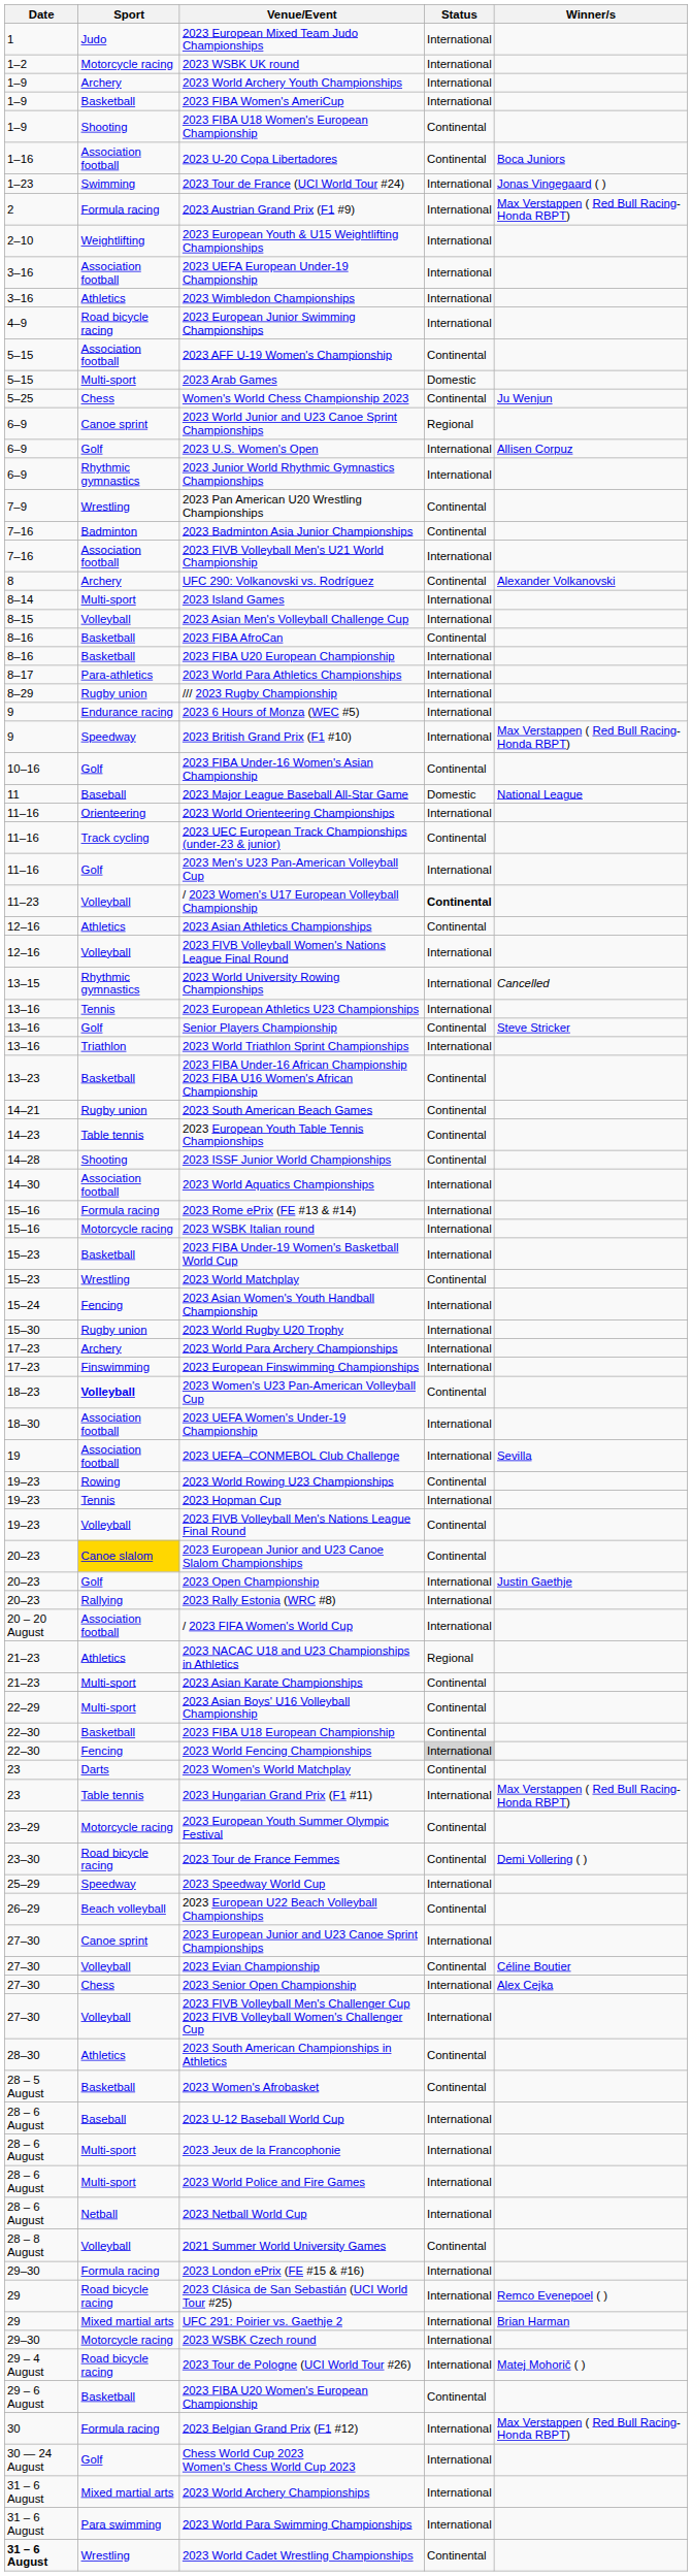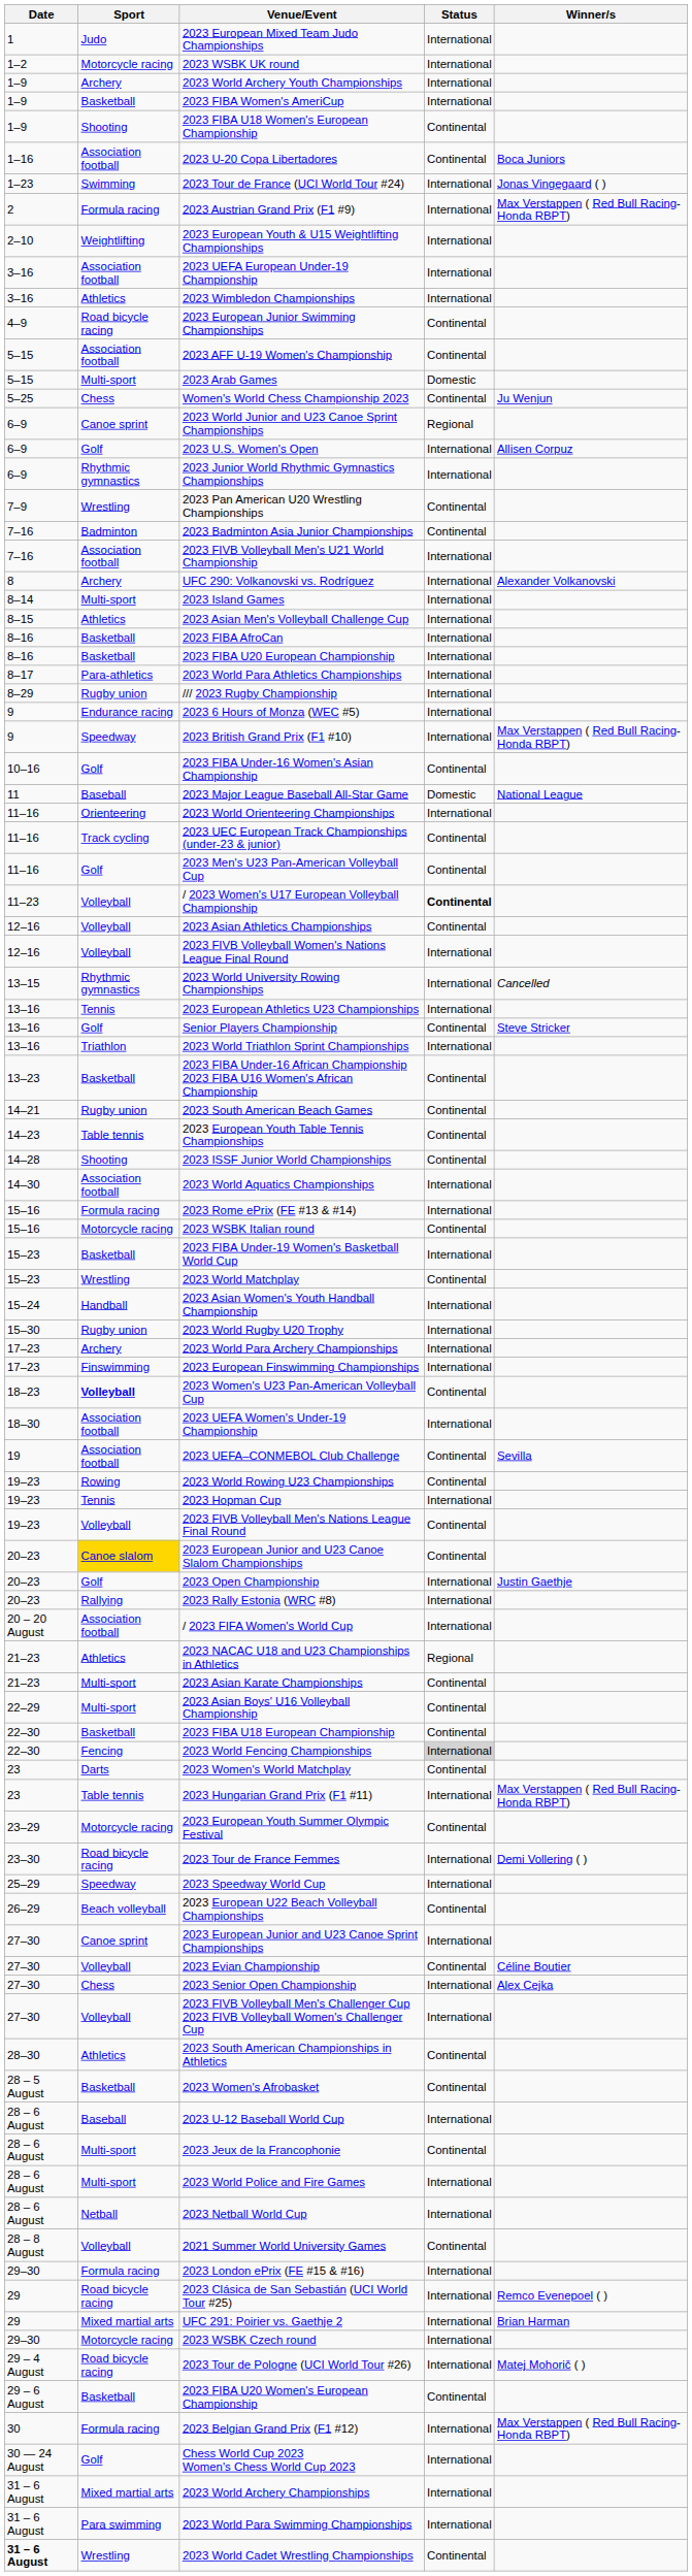 <table class="wikitable source" style="font-size:95%; width: 100%">
 <tr>
 <th>Date</th>
 <th>Sport</th>
 <th>Venue/Event</th>
 <th>Status</th>
 <th>Winner/s</th>
 </tr>
 <tr>
 <td>1</td>
 <td><a href='#'>Judo</a></td>
 <td> <a href='#'>2023 European Mixed Team Judo Championships</a></td>
 <td>International</td>
 <td></td>
 </tr>
 <tr>
 <td>1–2</td>
 <td><a href='#'>Motorcycle racing</a></td>
 <td> <a href='#'>2023 WSBK UK round</a></td>
 <td>International</td>
 <td></td>
 </tr>
 <tr>
 <td>1–9</td>
 <td><a href='#'>Archery</a></td>
 <td> <a href='#'>2023 World Archery Youth Championships</a></td>
 <td>International</td>
 <td></td>
 </tr>
 <tr>
 <td>1–9</td>
 <td><a href='#'>Basketball</a></td>
 <td> <a href='#'>2023 FIBA Women's AmeriCup</a></td>
 <td>International</td>
 <td></td>
 </tr>
 <tr>
 <td>1–9</td>
 <td><a href='#'>Shooting</a></td>
 <td> <a href='#'>2023 FIBA U18 Women's European Championship</a></td>
 <td>Continental</td>
 <td></td>
 </tr>
 <tr>
 <td>1–16</td>
 <td><a href='#'>Association football</a></td>
 <td> <a href='#'>2023 U-20 Copa Libertadores</a></td>
 <td>Continental</td>
 <td> <a href='#'>Boca Juniors</a></td>
 </tr>
 <tr>
 <td>1–23</td>
 <td><a href='#'>Swimming</a></td>
 <td> <a href='#'>2023 Tour de France</a> (<a href='#'>UCI World Tour</a> #24)</td>
 <td>International</td>
 <td> <a href='#'>Jonas Vingegaard</a> ( )</td>
 </tr>
 <tr>
 <td>2</td>
 <td><a href='#'>Formula racing</a></td>
 <td> <a href='#'>2023 Austrian Grand Prix</a> (<a href='#'>F1</a> #9)</td>
 <td>International</td>
 <td> <a href='#'>Max Verstappen</a> ( <a href='#'>Red Bull Racing</a>-<a href='#'>Honda RBPT</a>)</td>
 </tr>
 <tr>
 <td>2–10</td>
 <td><a href='#'>Weightlifting</a></td>
 <td> <a href='#'>2023 European Youth & U15 Weightlifting Championships</a></td>
 <td>International</td>
 <td></td>
 </tr>
 <tr>
 <td>3–16</td>
 <td><a href='#'>Association football</a></td>
 <td> <a href='#'>2023 UEFA European Under-19 Championship</a></td>
 <td>International</td>
 <td></td>
 </tr>
 <tr>
 <td>3–16</td>
 <td><a href='#'>Athletics</a></td>
 <td> <a href='#'>2023 Wimbledon Championships</a></td>
 <td>International</td>
 <td></td>
 </tr>
 <tr>
 <td>4–9</td>
 <td><a href='#'>Road bicycle racing</a></td>
 <td> <a href='#'>2023 European Junior Swimming Championships</a></td>
-<td>International</td>
+<td>Continental</td>
 <td></td>
 </tr>
 <tr>
 <td>5–15</td>
 <td><a href='#'>Association football</a></td>
 <td> <a href='#'>2023 AFF U-19 Women's Championship</a></td>
 <td>Continental</td>
 <td></td>
 </tr>
 <tr>
 <td>5–15</td>
 <td><a href='#'>Multi-sport</a></td>
 <td> <a href='#'>2023 Arab Games</a></td>
 <td>Domestic</td>
 <td></td>
 </tr>
 <tr>
 <td>5–25</td>
 <td><a href='#'>Chess</a></td>
 <td> <a href='#'>Women's World Chess Championship 2023</a></td>
 <td>Continental</td>
 <td> <a href='#'>Ju Wenjun</a></td>
 </tr>
 <tr>
 <td>6–9</td>
 <td><a href='#'>Canoe sprint</a></td>
 <td> <a href='#'>2023 World Junior and U23 Canoe Sprint Championships</a></td>
 <td>Regional</td>
 <td></td>
 </tr>
 <tr>
 <td>6–9</td>
 <td><a href='#'>Golf</a></td>
 <td> <a href='#'>2023 U.S. Women's Open</a></td>
 <td>International</td>
 <td> <a href='#'>Allisen Corpuz</a></td>
 </tr>
 <tr>
 <td>6–9</td>
 <td><a href='#'>Rhythmic gymnastics</a></td>
 <td> <a href='#'>2023 Junior World Rhythmic Gymnastics Championships</a></td>
 <td>International</td>
 <td></td>
 </tr>
 <tr>
 <td>7–9</td>
 <td><a href='#'>Wrestling</a></td>
 <td> 2023 Pan American U20 Wrestling Championships</td>
 <td>Continental</td>
 <td></td>
 </tr>
 <tr>
 <td>7–16</td>
 <td><a href='#'>Badminton</a></td>
 <td> <a href='#'>2023 Badminton Asia Junior Championships</a></td>
 <td>Continental</td>
 <td></td>
 </tr>
 <tr>
 <td>7–16</td>
 <td><a href='#'>Association football</a></td>
 <td> <a href='#'>2023 FIVB Volleyball Men's U21 World Championship</a></td>
 <td>International</td>
 <td></td>
 </tr>
 <tr>
 <td>8</td>
 <td><a href='#'>Archery</a></td>
 <td> <a href='#'>UFC 290: Volkanovski vs. Rodríguez</a></td>
-<td>Continental</td>
+<td>International</td>
 <td> <a href='#'>Alexander Volkanovski</a></td>
 </tr>
 <tr>
 <td>8–14</td>
 <td><a href='#'>Multi-sport</a></td>
 <td> <a href='#'>2023 Island Games</a></td>
 <td>International</td>
 <td></td>
 </tr>
 <tr>
 <td>8–15</td>
-<td><a href='#'>Volleyball</a></td>
+<td><a href='#'>Athletics</a></td>
 <td> <a href='#'>2023 Asian Men's Volleyball Challenge Cup</a></td>
 <td>International</td>
 <td></td>
 </tr>
 <tr>
 <td>8–16</td>
 <td><a href='#'>Basketball</a></td>
 <td> <a href='#'>2023 FIBA AfroCan</a></td>
-<td>Continental</td>
+<td>International</td>
 <td></td>
 </tr>
 <tr>
 <td>8–16</td>
 <td><a href='#'>Basketball</a></td>
 <td> <a href='#'>2023 FIBA U20 European Championship</a></td>
 <td>International</td>
 <td></td>
 </tr>
 <tr>
 <td>8–17</td>
 <td><a href='#'>Para-athletics</a></td>
 <td> <a href='#'>2023 World Para Athletics Championships</a></td>
 <td>International</td>
 <td></td>
 </tr>
 <tr>
 <td>8–29</td>
 <td><a href='#'>Rugby union</a></td>
 <td>/// <a href='#'>2023 Rugby Championship</a></td>
 <td>International</td>
 <td></td>
 </tr>
 <tr>
 <td>9</td>
 <td><a href='#'>Endurance racing</a></td>
 <td> <a href='#'>2023 6 Hours of Monza</a> (<a href='#'>WEC</a> #5)</td>
 <td>International</td>
 <td></td>
 </tr>
 <tr>
 <td>9</td>
 <td><a href='#'>Speedway</a></td>
 <td> <a href='#'>2023 British Grand Prix</a> (<a href='#'>F1</a> #10)</td>
 <td>International</td>
 <td> <a href='#'>Max Verstappen</a> ( <a href='#'>Red Bull Racing</a>-<a href='#'>Honda RBPT</a>)</td>
 </tr>
 <tr>
 <td>10–16</td>
 <td><a href='#'>Golf</a></td>
 <td> <a href='#'>2023 FIBA Under-16 Women's Asian Championship</a></td>
 <td>Continental</td>
 <td></td>
 </tr>
 <tr>
 <td>11</td>
 <td><a href='#'>Baseball</a></td>
 <td> <a href='#'>2023 Major League Baseball All-Star Game</a></td>
 <td>Domestic</td>
 <td><a href='#'>National League</a></td>
 </tr>
 <tr>
 <td>11–16</td>
 <td><a href='#'>Orienteering</a></td>
 <td> <a href='#'>2023 World Orienteering Championships</a></td>
 <td>International</td>
 <td></td>
 </tr>
 <tr>
 <td>11–16</td>
 <td><a href='#'>Track cycling</a></td>
 <td> <a href='#'>2023 UEC European Track Championships (under-23 & junior)</a></td>
 <td>Continental</td>
 <td></td>
 </tr>
 <tr>
 <td>11–16</td>
 <td><a href='#'>Golf</a></td>
 <td> <a href='#'>2023 Men's U23 Pan-American Volleyball Cup</a></td>
-<td>International</td>
+<td>Continental</td>
 <td></td>
 </tr>
 <tr>
 <td>11–23</td>
 <td><a href='#'>Volleyball</a></td>
 <td>/ <a href='#'>2023 Women's U17 European Volleyball Championship</a></td>
 <td><strong>Continental</strong></td>
 <td></td>
 </tr>
 <tr>
 <td>12–16</td>
-<td><a href='#'>Athletics</a></td>
+<td><a href='#'>Volleyball</a></td>
 <td> <a href='#'>2023 Asian Athletics Championships</a></td>
 <td>Continental</td>
 <td></td>
 </tr>
 <tr>
 <td>12–16</td>
 <td><a href='#'>Volleyball</a></td>
 <td> <a href='#'>2023 FIVB Volleyball Women's Nations League Final Round</a></td>
 <td>International</td>
 <td></td>
 </tr>
 <tr>
 <td>13–15</td>
 <td><a href='#'>Rhythmic gymnastics</a></td>
 <td> <a href='#'>2023 World University Rowing Championships</a></td>
 <td>International</td>
 <td><em>Cancelled</em></td>
 </tr>
 <tr>
 <td>13–16</td>
 <td><a href='#'>Tennis</a></td>
 <td> <a href='#'>2023 European Athletics U23 Championships</a></td>
 <td>International</td>
 <td></td>
 </tr>
 <tr>
 <td>13–16</td>
 <td><a href='#'>Golf</a></td>
 <td> <a href='#'>Senior Players Championship</a></td>
 <td>Continental</td>
 <td> <a href='#'>Steve Stricker</a></td>
 </tr>
 <tr>
 <td>13–16</td>
 <td><a href='#'>Triathlon</a></td>
 <td> <a href='#'>2023 World Triathlon Sprint Championships</a></td>
 <td>International</td>
 <td></td>
 </tr>
 <tr>
 <td>13–23</td>
 <td><a href='#'>Basketball</a></td>
 <td> <a href='#'>2023 FIBA Under-16 African Championship</a><br> <a href='#'>2023 FIBA U16 Women's African Championship</a></td>
 <td>Continental</td>
 <td></td>
 </tr>
 <tr>
 <td>14–21</td>
 <td><a href='#'>Rugby union</a></td>
 <td> <a href='#'>2023 South American Beach Games</a></td>
 <td>Continental</td>
 <td></td>
 </tr>
 <tr>
 <td>14–23</td>
 <td><a href='#'>Table tennis</a></td>
 <td> 2023 <a href='#'>European Youth Table Tennis Championships</a></td>
 <td>Continental</td>
 <td></td>
 </tr>
 <tr>
 <td>14–28</td>
 <td><a href='#'>Shooting</a></td>
 <td> <a href='#'>2023 ISSF Junior World Championships</a></td>
 <td>Continental</td>
 <td></td>
 </tr>
 <tr>
 <td>14–30</td>
 <td><a href='#'>Association football</a></td>
 <td> <a href='#'>2023 World Aquatics Championships</a></td>
 <td>International</td>
 <td></td>
 </tr>
 <tr>
 <td>15–16</td>
 <td><a href='#'>Formula racing</a></td>
 <td> <a href='#'>2023 Rome ePrix</a> (<a href='#'>FE</a> #13 & #14)</td>
 <td>International</td>
 <td></td>
 </tr>
 <tr>
 <td>15–16</td>
 <td><a href='#'>Motorcycle racing</a></td>
 <td> <a href='#'>2023 WSBK Italian round</a></td>
-<td>International</td>
+<td>Continental</td>
 <td></td>
 </tr>
 <tr>
 <td>15–23</td>
 <td><a href='#'>Basketball</a></td>
 <td> <a href='#'>2023 FIBA Under-19 Women's Basketball World Cup</a></td>
 <td>International</td>
 <td></td>
 </tr>
 <tr>
 <td>15–23</td>
 <td><a href='#'>Wrestling</a></td>
 <td> <a href='#'>2023 World Matchplay</a></td>
 <td>Continental</td>
 <td></td>
 </tr>
 <tr>
 <td>15–24</td>
-<td><a href='#'>Fencing</a></td>
+<td><a href='#'>Handball</a></td>
 <td> <a href='#'>2023 Asian Women's Youth Handball Championship</a></td>
 <td>International</td>
 <td></td>
 </tr>
 <tr>
 <td>15–30</td>
 <td><a href='#'>Rugby union</a></td>
 <td> <a href='#'>2023 World Rugby U20 Trophy</a></td>
 <td>International</td>
 <td></td>
 </tr>
 <tr>
 <td>17–23</td>
 <td><a href='#'>Archery</a></td>
 <td> <a href='#'>2023 World Para Archery Championships</a></td>
 <td>International</td>
 <td></td>
 </tr>
 <tr>
 <td>17–23</td>
 <td><a href='#'>Finswimming</a></td>
 <td> <a href='#'>2023 European Finswimming Championships</a></td>
 <td>International</td>
 <td></td>
 </tr>
 <tr>
 <td>18–23</td>
 <td><strong><a href='#'>Volleyball</a></strong></td>
 <td> <a href='#'>2023 Women's U23 Pan-American Volleyball Cup</a></td>
 <td>Continental</td>
 <td></td>
 </tr>
 <tr>
 <td>18–30</td>
 <td><a href='#'>Association football</a></td>
 <td> <a href='#'>2023 UEFA Women's Under-19 Championship</a></td>
 <td>International</td>
 <td></td>
 </tr>
 <tr>
 <td>19</td>
 <td><a href='#'>Association football</a></td>
 <td> <a href='#'>2023 UEFA–CONMEBOL Club Challenge</a></td>
-<td>International</td>
+<td>Continental</td>
 <td> <a href='#'>Sevilla</a></td>
 </tr>
 <tr>
 <td>19–23</td>
 <td><a href='#'>Rowing</a></td>
 <td> <a href='#'>2023 World Rowing U23 Championships</a></td>
 <td>Continental</td>
 <td></td>
 </tr>
 <tr>
 <td>19–23</td>
 <td><a href='#'>Tennis</a></td>
 <td> <a href='#'>2023 Hopman Cup</a></td>
 <td>International</td>
 <td></td>
 </tr>
 <tr>
 <td>19–23</td>
 <td><a href='#'>Volleyball</a></td>
 <td> <a href='#'>2023 FIVB Volleyball Men's Nations League Final Round</a></td>
 <td>Continental</td>
 <td></td>
 </tr>
 <tr>
 <td>20–23</td>
 <td style="background: gold;"><a href='#'>Canoe slalom</a></td>
 <td> <a href='#'>2023 European Junior and U23 Canoe Slalom Championships</a></td>
 <td>Continental</td>
 <td></td>
 </tr>
 <tr>
 <td>20–23</td>
 <td><a href='#'>Golf</a></td>
 <td> <a href='#'>2023 Open Championship</a></td>
 <td>International</td>
 <td> <a href='#'>Justin Gaethje</a></td>
 </tr>
 <tr>
 <td>20–23</td>
 <td><a href='#'>Rallying</a></td>
 <td> <a href='#'>2023 Rally Estonia</a> (<a href='#'>WRC</a> #8)</td>
 <td>International</td>
 <td></td>
 </tr>
 <tr>
 <td>20 – 20 August</td>
 <td><a href='#'>Association football</a></td>
 <td>/ <a href='#'>2023 FIFA Women's World Cup</a></td>
 <td>International</td>
 <td></td>
 </tr>
 <tr>
 <td>21–23</td>
 <td><a href='#'>Athletics</a></td>
 <td> <a href='#'>2023 NACAC U18 and U23 Championships in Athletics</a></td>
 <td>Regional</td>
 <td></td>
 </tr>
 <tr>
 <td>21–23</td>
 <td><a href='#'>Multi-sport</a></td>
 <td> <a href='#'>2023 Asian Karate Championships</a></td>
 <td>Continental</td>
 <td></td>
 </tr>
 <tr>
 <td>22–29</td>
 <td><a href='#'>Multi-sport</a></td>
 <td> <a href='#'>2023 Asian Boys' U16 Volleyball Championship</a></td>
 <td>Continental</td>
 <td></td>
 </tr>
 <tr>
 <td>22–30</td>
 <td><a href='#'>Basketball</a></td>
 <td> <a href='#'>2023 FIBA U18 European Championship</a></td>
 <td>Continental</td>
 <td></td>
 </tr>
 <tr>
 <td>22–30</td>
 <td><a href='#'>Fencing</a></td>
 <td> <a href='#'>2023 World Fencing Championships</a></td>
 <td style="background: lightgrey;">International</td>
 <td></td>
 </tr>
 <tr>
 <td>23</td>
 <td><a href='#'>Darts</a></td>
 <td> <a href='#'>2023 Women's World Matchplay</a></td>
 <td>Continental</td>
 <td></td>
 </tr>
 <tr>
 <td>23</td>
 <td><a href='#'>Table tennis</a></td>
 <td> <a href='#'>2023 Hungarian Grand Prix</a> (<a href='#'>F1</a> #11)</td>
 <td>International</td>
 <td> <a href='#'>Max Verstappen</a> ( <a href='#'>Red Bull Racing</a>-<a href='#'>Honda RBPT</a>)</td>
 </tr>
 <tr>
 <td>23–29</td>
 <td><a href='#'>Motorcycle racing</a></td>
 <td> <a href='#'>2023 European Youth Summer Olympic Festival</a></td>
 <td>Continental</td>
 <td></td>
 </tr>
 <tr>
 <td>23–30</td>
 <td><a href='#'>Road bicycle racing</a></td>
 <td> <a href='#'>2023 Tour de France Femmes</a></td>
-<td>Continental</td>
+<td>International</td>
 <td> <a href='#'>Demi Vollering</a> ( )</td>
 </tr>
 <tr>
 <td>25–29</td>
 <td><a href='#'>Speedway</a></td>
 <td> <a href='#'>2023 Speedway World Cup</a></td>
 <td>International</td>
 <td></td>
 </tr>
 <tr>
 <td>26–29</td>
 <td><a href='#'>Beach volleyball</a></td>
 <td> 2023 <a href='#'>European U22 Beach Volleyball Championships</a></td>
 <td>Continental</td>
 <td></td>
 </tr>
 <tr>
 <td>27–30</td>
 <td><a href='#'>Canoe sprint</a></td>
 <td> <a href='#'>2023 European Junior and U23 Canoe Sprint Championships</a></td>
 <td>International</td>
 <td></td>
 </tr>
 <tr>
 <td>27–30</td>
 <td><a href='#'>Volleyball</a></td>
 <td> <a href='#'>2023 Evian Championship</a></td>
 <td>Continental</td>
 <td> <a href='#'>Céline Boutier</a></td>
 </tr>
 <tr>
 <td>27–30</td>
 <td><a href='#'>Chess</a></td>
 <td> <a href='#'>2023 Senior Open Championship</a></td>
 <td>International</td>
 <td> <a href='#'>Alex Cejka</a></td>
 </tr>
 <tr>
 <td>27–30</td>
 <td><a href='#'>Volleyball</a></td>
 <td> <a href='#'>2023 FIVB Volleyball Men's Challenger Cup</a><br> <a href='#'>2023 FIVB Volleyball Women's Challenger Cup</a></td>
 <td>International</td>
 <td></td>
 </tr>
 <tr>
 <td>28–30</td>
 <td><a href='#'>Athletics</a></td>
 <td> <a href='#'>2023 South American Championships in Athletics</a></td>
 <td>Continental</td>
 <td></td>
 </tr>
 <tr>
 <td>28 – 5 August</td>
 <td><a href='#'>Basketball</a></td>
 <td> <a href='#'>2023 Women's Afrobasket</a></td>
 <td>Continental</td>
 <td></td>
 </tr>
 <tr>
 <td>28 – 6 August</td>
 <td><a href='#'>Baseball</a></td>
 <td> <a href='#'>2023 U-12 Baseball World Cup</a></td>
 <td>International</td>
 <td></td>
 </tr>
 <tr>
 <td>28 – 6 August</td>
 <td><a href='#'>Multi-sport</a></td>
 <td> <a href='#'>2023 Jeux de la Francophonie</a></td>
-<td>International</td>
+<td>Continental</td>
 <td></td>
 </tr>
 <tr>
 <td>28 – 6 August</td>
 <td><a href='#'>Multi-sport</a></td>
 <td> <a href='#'>2023 World Police and Fire Games</a></td>
 <td>International</td>
 <td></td>
 </tr>
 <tr>
 <td>28 – 6 August</td>
 <td><a href='#'>Netball</a></td>
 <td> <a href='#'>2023 Netball World Cup</a></td>
 <td>International</td>
 <td></td>
 </tr>
 <tr>
 <td>28 – 8 August</td>
 <td><a href='#'>Volleyball</a></td>
 <td> <a href='#'>2021 Summer World University Games</a></td>
 <td>Continental</td>
 <td></td>
 </tr>
 <tr>
 <td>29–30</td>
 <td><a href='#'>Formula racing</a></td>
 <td> <a href='#'>2023 London ePrix</a> (<a href='#'>FE</a> #15 & #16)</td>
 <td>International</td>
 <td></td>
 </tr>
 <tr>
 <td>29</td>
 <td><a href='#'>Road bicycle racing</a></td>
 <td> <a href='#'>2023 Clásica de San Sebastián</a> (<a href='#'>UCI World Tour</a> #25)</td>
 <td>International</td>
 <td> <a href='#'>Remco Evenepoel</a> ( )</td>
 </tr>
 <tr>
 <td>29</td>
 <td><a href='#'>Mixed martial arts</a></td>
 <td> <a href='#'>UFC 291: Poirier vs. Gaethje 2</a></td>
 <td>International</td>
 <td> <a href='#'>Brian Harman</a></td>
 </tr>
 <tr>
 <td>29–30</td>
 <td><a href='#'>Motorcycle racing</a></td>
 <td> <a href='#'>2023 WSBK Czech round</a></td>
 <td>International</td>
 <td></td>
 </tr>
 <tr>
 <td>29 – 4 August</td>
 <td><a href='#'>Road bicycle racing</a></td>
 <td> <a href='#'>2023 Tour de Pologne</a> (<a href='#'>UCI World Tour</a> #26)</td>
 <td>International</td>
 <td> <a href='#'>Matej Mohorič</a> ( )</td>
 </tr>
 <tr>
 <td>29 – 6 August</td>
 <td><a href='#'>Basketball</a></td>
 <td> <a href='#'>2023 FIBA U20 Women's European Championship</a></td>
 <td>Continental</td>
 <td></td>
 </tr>
 <tr>
 <td>30</td>
 <td><a href='#'>Formula racing</a></td>
 <td> <a href='#'>2023 Belgian Grand Prix</a> (<a href='#'>F1</a> #12)</td>
 <td>International</td>
 <td> <a href='#'>Max Verstappen</a> ( <a href='#'>Red Bull Racing</a>-<a href='#'>Honda RBPT</a>)</td>
 </tr>
 <tr>
 <td>30 — 24 August</td>
 <td><a href='#'>Golf</a></td>
 <td> <a href='#'>Chess World Cup 2023</a><br> <a href='#'>Women's Chess World Cup 2023</a></td>
 <td>International</td>
 <td></td>
 </tr>
 <tr>
 <td>31 – 6 August</td>
 <td><a href='#'>Mixed martial arts</a></td>
 <td> <a href='#'>2023 World Archery Championships</a></td>
 <td>International</td>
 <td></td>
 </tr>
 <tr>
 <td>31 – 6 August</td>
 <td><a href='#'>Para swimming</a></td>
 <td> <a href='#'>2023 World Para Swimming Championships</a></td>
 <td>International</td>
 <td></td>
 </tr>
 <tr>
 <td><strong>31 – 6 August</strong></td>
 <td><a href='#'>Wrestling</a></td>
 <td> <a href='#'>2023 World Cadet Wrestling Championships</a></td>
 <td>Continental</td>
 <td></td>
 </tr>
 </table>
